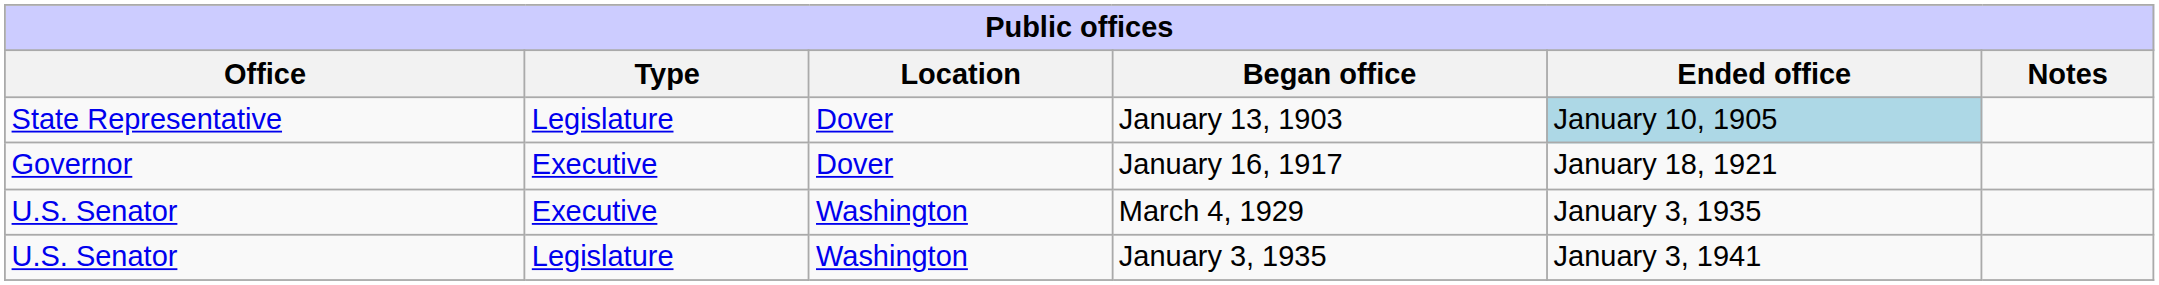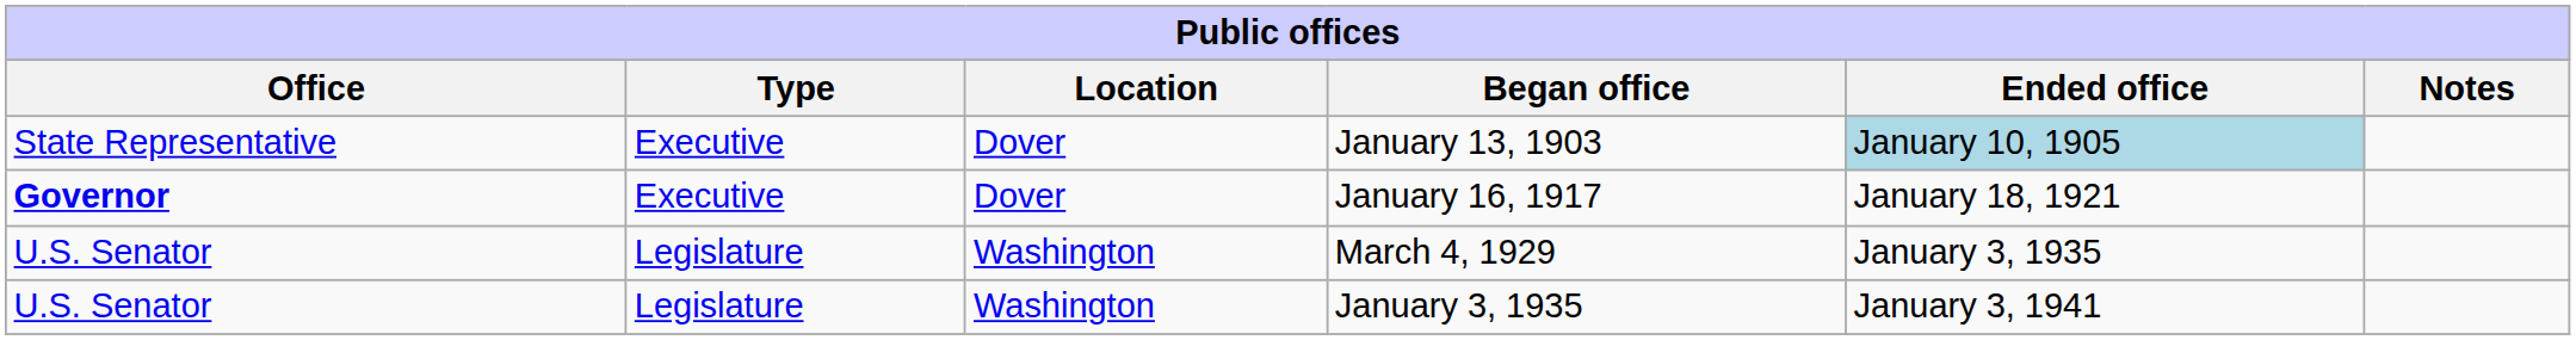 <table class=wikitable style="width: 94%" style="text-align: center;" align="center">
 <tr bgcolor=#cccccc>
 <th colspan=7 style="background: #ccccff;">Public offices</th>
 </tr>
 <tr>
 <th>Office</th>
 <th>Type</th>
 <th>Location</th>
 <th>Began office</th>
 <th>Ended office</th>
 <th>Notes</th>
 </tr>
 <tr>
 <td><a href='#'>State Representative</a></td>
-<td><a href='#'>Legislature</a></td>
+<td><a href='#'>Executive</a></td>
 <td><a href='#'>Dover</a></td>
 <td>January 13, 1903</td>
 <td style="background: lightblue;">January 10, 1905</td>
 <td></td>
 </tr>
 <tr>
-<td><a href='#'>Governor</a></td>
+<td><strong><a href='#'>Governor</a></strong></td>
 <td><a href='#'>Executive</a></td>
 <td><a href='#'>Dover</a></td>
 <td>January 16, 1917</td>
 <td>January 18, 1921</td>
 <td></td>
 </tr>
 <tr>
 <td><a href='#'>U.S. Senator</a></td>
-<td><a href='#'>Executive</a></td>
+<td><a href='#'>Legislature</a></td>
 <td><a href='#'>Washington</a></td>
 <td>March 4, 1929</td>
 <td>January 3, 1935</td>
 <td></td>
 </tr>
 <tr>
 <td><a href='#'>U.S. Senator</a></td>
 <td><a href='#'>Legislature</a></td>
 <td><a href='#'>Washington</a></td>
 <td>January 3, 1935</td>
 <td>January 3, 1941</td>
 <td></td>
 </tr>
 </table>
